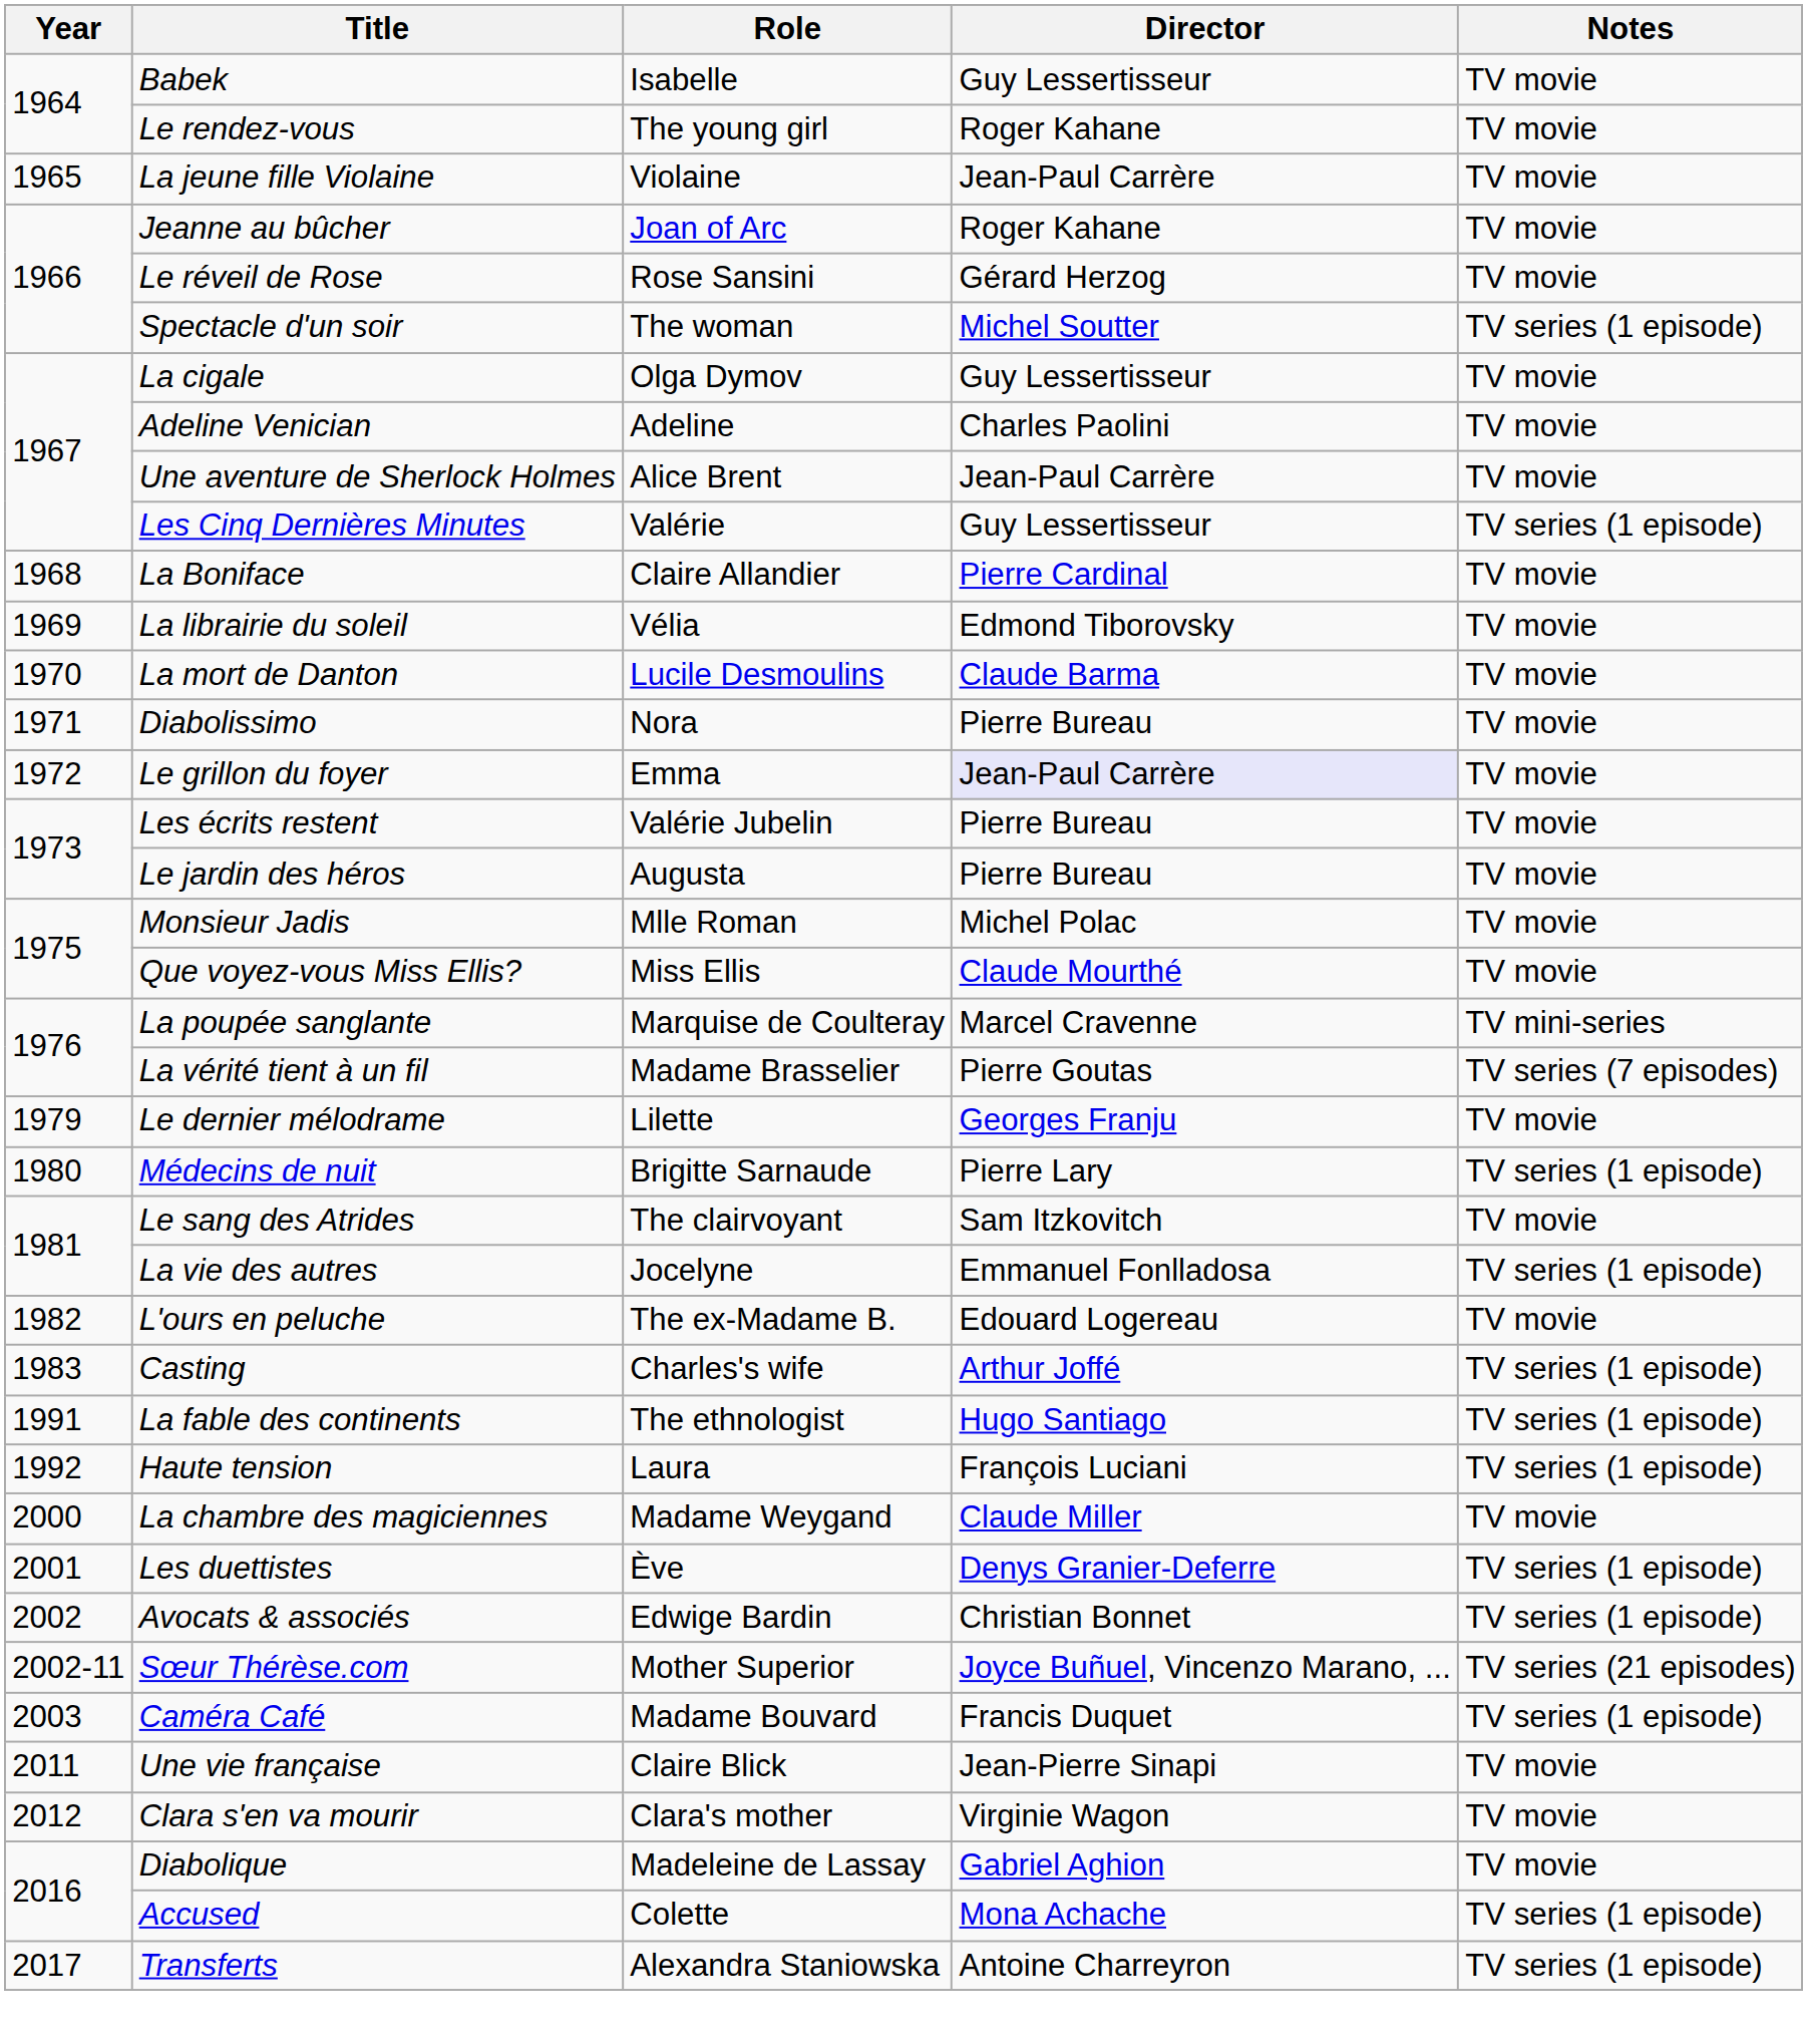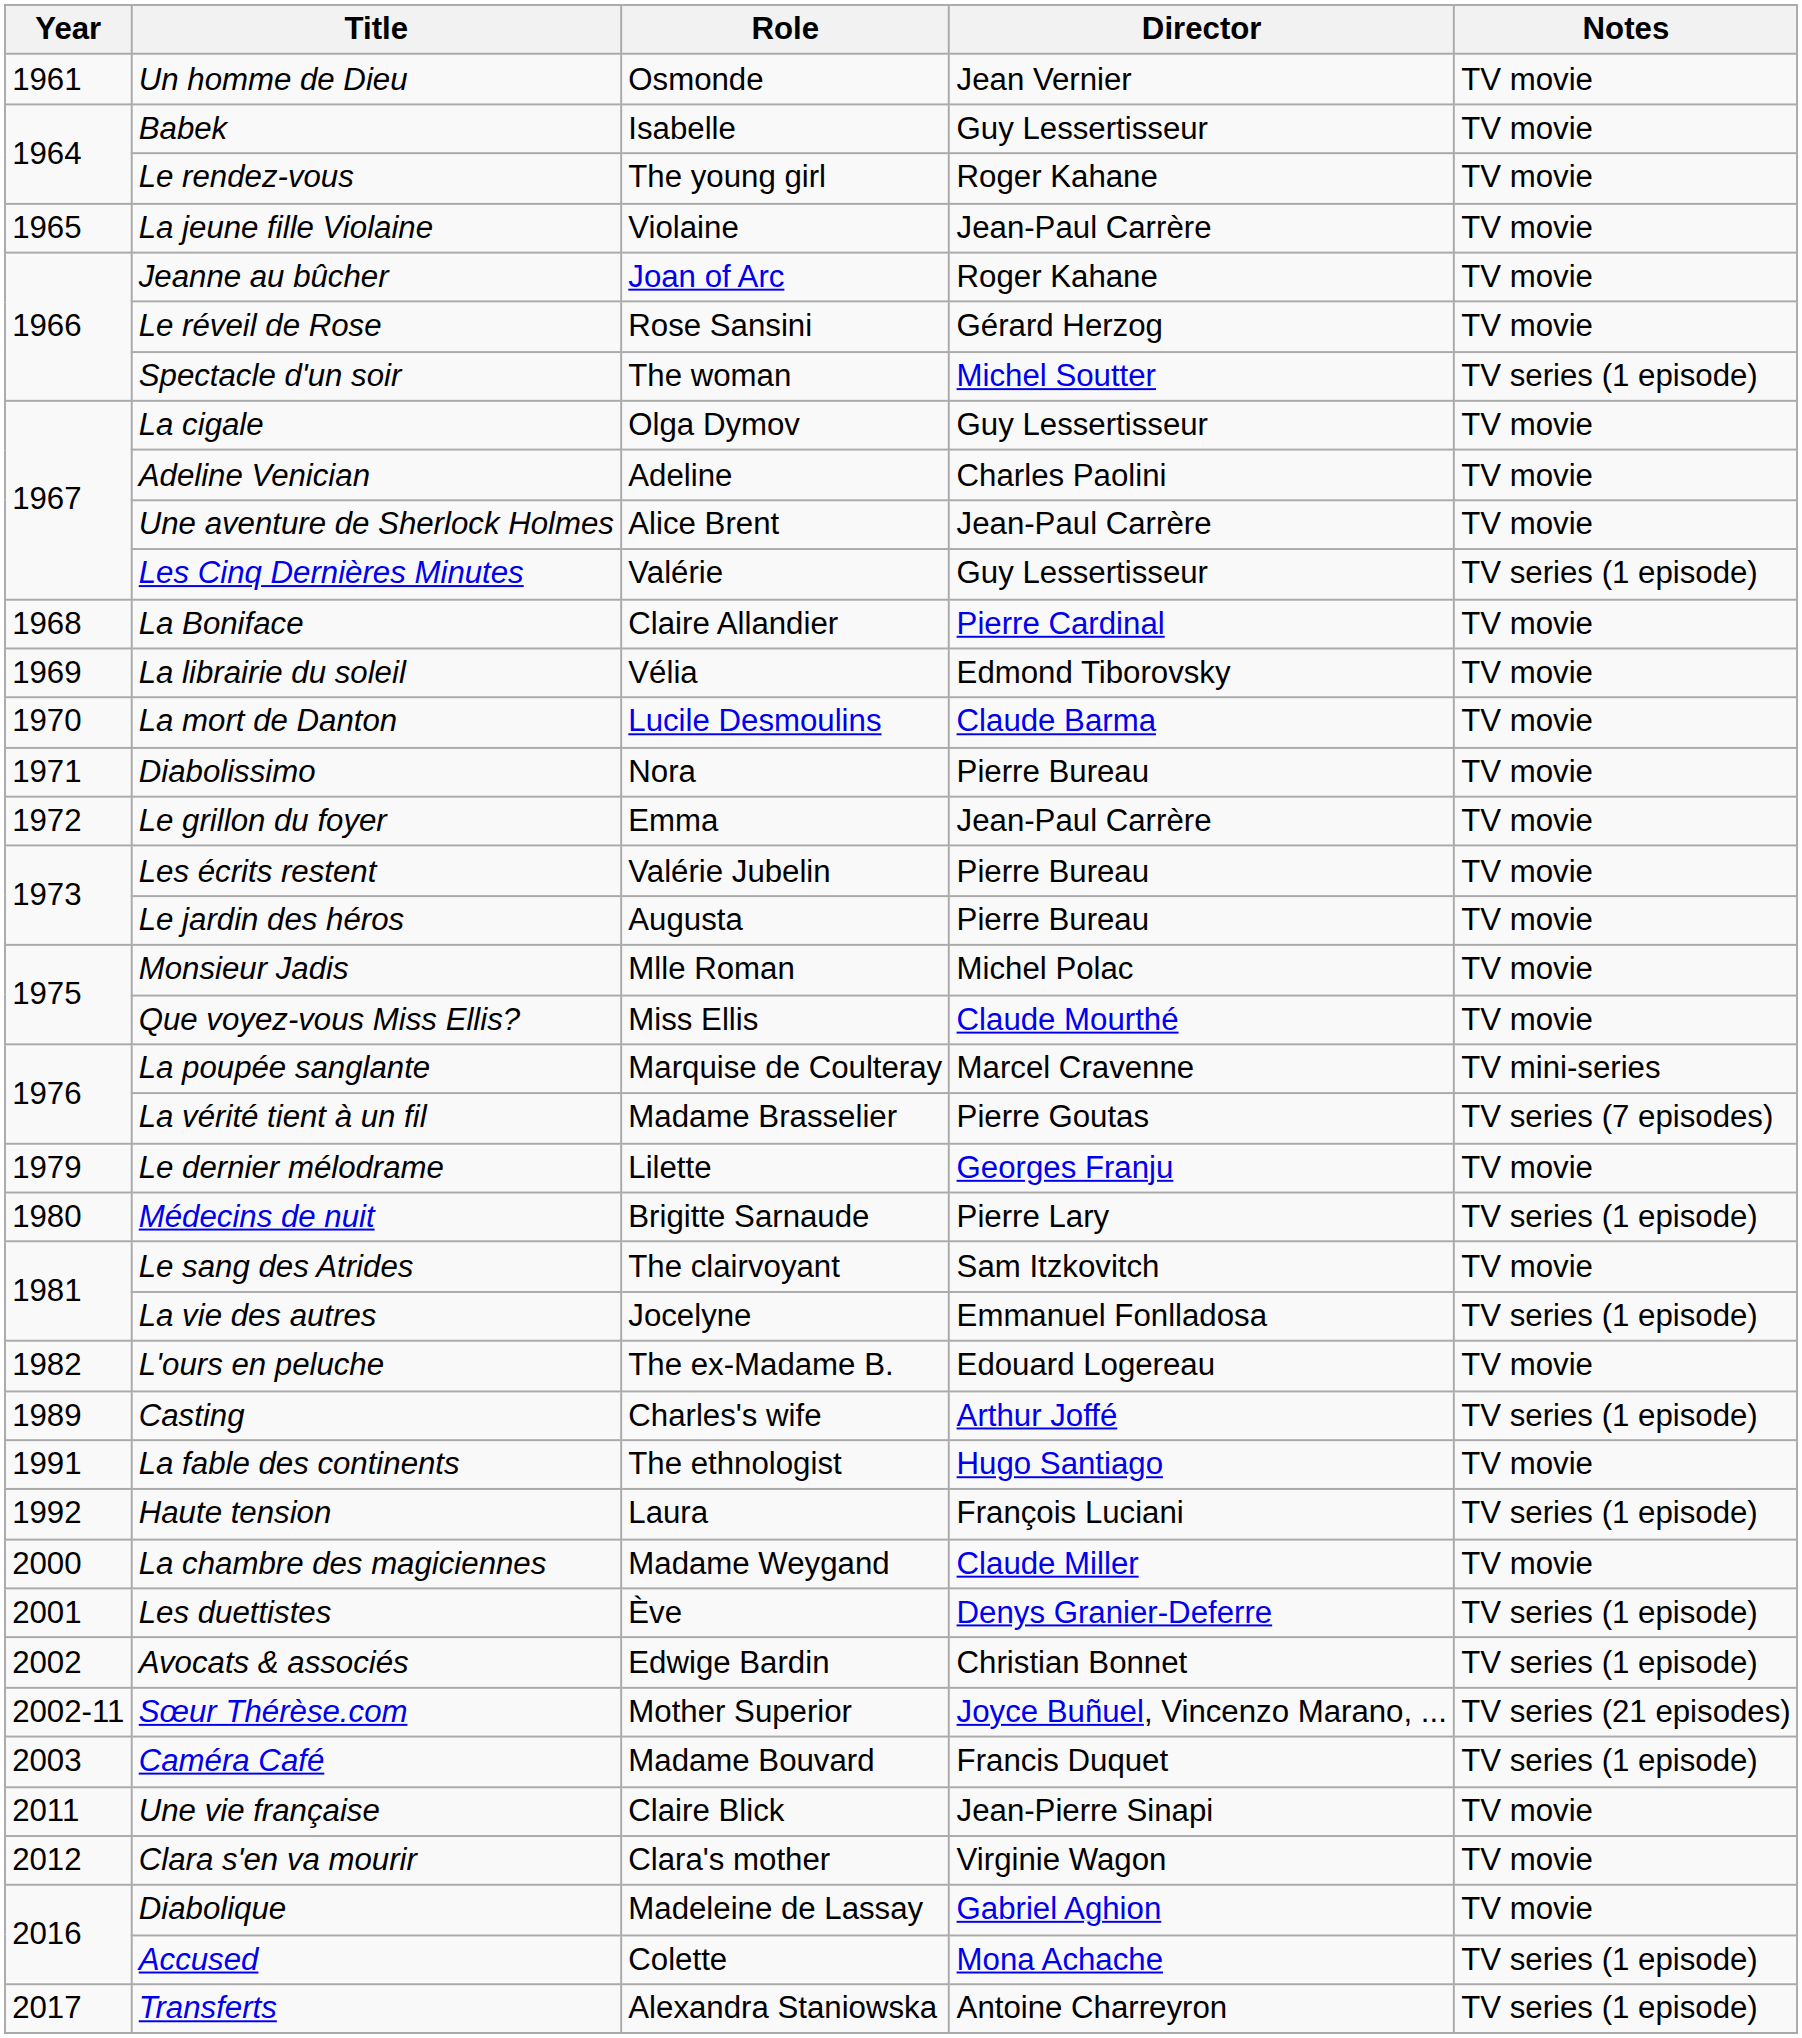 <table class="wikitable sortable">
 <tr>
 <th align="left">Year</th>
 <th align="left">Title</th>
 <th align="left">Role</th>
 <th align="left">Director</th>
 <th align="left">Notes</th>
+</tr>
+<tr>
+<td>1961</td>
+<td><em>Un homme de Dieu</em></td>
+<td>Osmonde</td>
+<td>Jean Vernier</td>
+<td>TV movie</td>
 </tr>
 <tr>
 <td rowspan=2>1964</td>
 <td><em>Babek</em></td>
 <td>Isabelle</td>
 <td>Guy Lessertisseur</td>
 <td>TV movie</td>
 </tr>
 <tr>
 <td><em>Le rendez-vous</em></td>
 <td>The young girl</td>
 <td>Roger Kahane</td>
 <td>TV movie</td>
 </tr>
 <tr>
 <td>1965</td>
 <td><em>La jeune fille Violaine</em></td>
 <td>Violaine</td>
 <td>Jean-Paul Carrère</td>
 <td>TV movie</td>
 </tr>
 <tr>
 <td rowspan=3>1966</td>
 <td><em>Jeanne au bûcher</em></td>
 <td><a href='#'>Joan of Arc</a></td>
 <td>Roger Kahane</td>
 <td>TV movie</td>
 </tr>
 <tr>
 <td><em>Le réveil de Rose</em></td>
 <td>Rose Sansini</td>
 <td>Gérard Herzog</td>
 <td>TV movie</td>
 </tr>
 <tr>
 <td><em>Spectacle d'un soir</em></td>
 <td>The woman</td>
 <td><a href='#'>Michel Soutter</a></td>
 <td>TV series (1 episode)</td>
 </tr>
 <tr>
 <td rowspan=4>1967</td>
 <td><em>La cigale</em></td>
 <td>Olga Dymov</td>
 <td>Guy Lessertisseur</td>
 <td>TV movie</td>
 </tr>
 <tr>
 <td><em>Adeline Venician</em></td>
 <td>Adeline</td>
 <td>Charles Paolini</td>
 <td>TV movie</td>
 </tr>
 <tr>
 <td><em>Une aventure de Sherlock Holmes</em></td>
 <td>Alice Brent</td>
 <td>Jean-Paul Carrère</td>
 <td>TV movie</td>
 </tr>
 <tr>
 <td><em><a href='#'>Les Cinq Dernières Minutes</a></em></td>
 <td>Valérie</td>
 <td>Guy Lessertisseur</td>
 <td>TV series (1 episode)</td>
 </tr>
 <tr>
 <td>1968</td>
 <td><em>La Boniface</em></td>
 <td>Claire Allandier</td>
 <td><a href='#'>Pierre Cardinal</a></td>
 <td>TV movie</td>
 </tr>
 <tr>
 <td>1969</td>
 <td><em>La librairie du soleil</em></td>
 <td>Vélia</td>
 <td>Edmond Tiborovsky</td>
 <td>TV movie</td>
 </tr>
 <tr>
 <td>1970</td>
 <td><em>La mort de Danton</em></td>
 <td><a href='#'>Lucile Desmoulins</a></td>
 <td><a href='#'>Claude Barma</a></td>
 <td>TV movie</td>
 </tr>
 <tr>
 <td>1971</td>
 <td><em>Diabolissimo</em></td>
 <td>Nora</td>
 <td>Pierre Bureau</td>
 <td>TV movie</td>
 </tr>
 <tr>
 <td>1972</td>
 <td><em>Le grillon du foyer</em></td>
 <td>Emma</td>
-<td style="background: lavender;">Jean-Paul Carrère</td>
+<td>Jean-Paul Carrère</td>
 <td>TV movie</td>
 </tr>
 <tr>
 <td rowspan=2>1973</td>
 <td><em>Les écrits restent</em></td>
 <td>Valérie Jubelin</td>
 <td>Pierre Bureau</td>
 <td>TV movie</td>
 </tr>
 <tr>
 <td><em>Le jardin des héros</em></td>
 <td>Augusta</td>
 <td>Pierre Bureau</td>
 <td>TV movie</td>
 </tr>
 <tr>
 <td rowspan=2>1975</td>
 <td><em>Monsieur Jadis</em></td>
 <td>Mlle Roman</td>
 <td>Michel Polac</td>
 <td>TV movie</td>
 </tr>
 <tr>
 <td><em>Que voyez-vous Miss Ellis?</em></td>
 <td>Miss Ellis</td>
 <td><a href='#'>Claude Mourthé</a></td>
 <td>TV movie</td>
 </tr>
 <tr>
 <td rowspan=2>1976</td>
 <td><em>La poupée sanglante</em></td>
 <td>Marquise de Coulteray</td>
 <td>Marcel Cravenne</td>
 <td>TV mini-series</td>
 </tr>
 <tr>
 <td><em>La vérité tient à un fil</em></td>
 <td>Madame Brasselier</td>
 <td>Pierre Goutas</td>
 <td>TV series (7 episodes)</td>
 </tr>
 <tr>
 <td>1979</td>
 <td><em>Le dernier mélodrame</em></td>
 <td>Lilette</td>
 <td><a href='#'>Georges Franju</a></td>
 <td>TV movie</td>
 </tr>
 <tr>
 <td>1980</td>
 <td><em><a href='#'>Médecins de nuit</a></em></td>
 <td>Brigitte Sarnaude</td>
 <td>Pierre Lary</td>
 <td>TV series (1 episode)</td>
 </tr>
 <tr>
 <td rowspan=2>1981</td>
 <td><em>Le sang des Atrides</em></td>
 <td>The clairvoyant</td>
 <td>Sam Itzkovitch</td>
 <td>TV movie</td>
 </tr>
 <tr>
 <td><em>La vie des autres</em></td>
 <td>Jocelyne</td>
 <td>Emmanuel Fonlladosa</td>
 <td>TV series (1 episode)</td>
 </tr>
 <tr>
 <td>1982</td>
 <td><em>L'ours en peluche</em></td>
 <td>The ex-Madame B.</td>
 <td>Edouard Logereau</td>
 <td>TV movie</td>
 </tr>
 <tr>
-<td>1983</td>
+<td>1989</td>
 <td><em>Casting</em></td>
 <td>Charles's wife</td>
 <td><a href='#'>Arthur Joffé</a></td>
 <td>TV series (1 episode)</td>
 </tr>
 <tr>
 <td>1991</td>
 <td><em>La fable des continents</em></td>
 <td>The ethnologist</td>
 <td><a href='#'>Hugo Santiago</a></td>
-<td>TV series (1 episode)</td>
+<td>TV movie</td>
 </tr>
 <tr>
 <td>1992</td>
 <td><em>Haute tension</em></td>
 <td>Laura</td>
 <td>François Luciani</td>
 <td>TV series (1 episode)</td>
 </tr>
 <tr>
 <td>2000</td>
 <td><em>La chambre des magiciennes</em></td>
 <td>Madame Weygand</td>
 <td><a href='#'>Claude Miller</a></td>
 <td>TV movie</td>
 </tr>
 <tr>
 <td>2001</td>
 <td><em>Les duettistes</em></td>
 <td>Ève</td>
 <td><a href='#'>Denys Granier-Deferre</a></td>
 <td>TV series (1 episode)</td>
 </tr>
 <tr>
 <td>2002</td>
 <td><em>Avocats & associés</em></td>
 <td>Edwige Bardin</td>
 <td>Christian Bonnet</td>
 <td>TV series (1 episode)</td>
 </tr>
 <tr>
 <td>2002-11</td>
 <td><em><a href='#'>Sœur Thérèse.com</a></em></td>
 <td>Mother Superior</td>
 <td><a href='#'>Joyce Buñuel</a>, Vincenzo Marano, ...</td>
 <td>TV series (21 episodes)</td>
 </tr>
 <tr>
 <td>2003</td>
 <td><em><a href='#'>Caméra Café</a></em></td>
 <td>Madame Bouvard</td>
 <td>Francis Duquet</td>
 <td>TV series (1 episode)</td>
 </tr>
 <tr>
 <td>2011</td>
 <td><em>Une vie française</em></td>
 <td>Claire Blick</td>
 <td>Jean-Pierre Sinapi</td>
 <td>TV movie</td>
 </tr>
 <tr>
 <td>2012</td>
 <td><em>Clara s'en va mourir</em></td>
 <td>Clara's mother</td>
 <td>Virginie Wagon</td>
 <td>TV movie</td>
 </tr>
 <tr>
 <td rowspan=2>2016</td>
 <td><em>Diabolique</em></td>
 <td>Madeleine de Lassay</td>
 <td><a href='#'>Gabriel Aghion</a></td>
 <td>TV movie</td>
 </tr>
 <tr>
 <td><em><a href='#'>Accused</a></em></td>
 <td>Colette</td>
 <td><a href='#'>Mona Achache</a></td>
 <td>TV series (1 episode)</td>
 </tr>
 <tr>
 <td>2017</td>
 <td><em><a href='#'>Transferts</a></em></td>
 <td>Alexandra Staniowska</td>
 <td>Antoine Charreyron</td>
 <td>TV series (1 episode)</td>
 </tr>
 <tr>
 </tr>
 </table>
